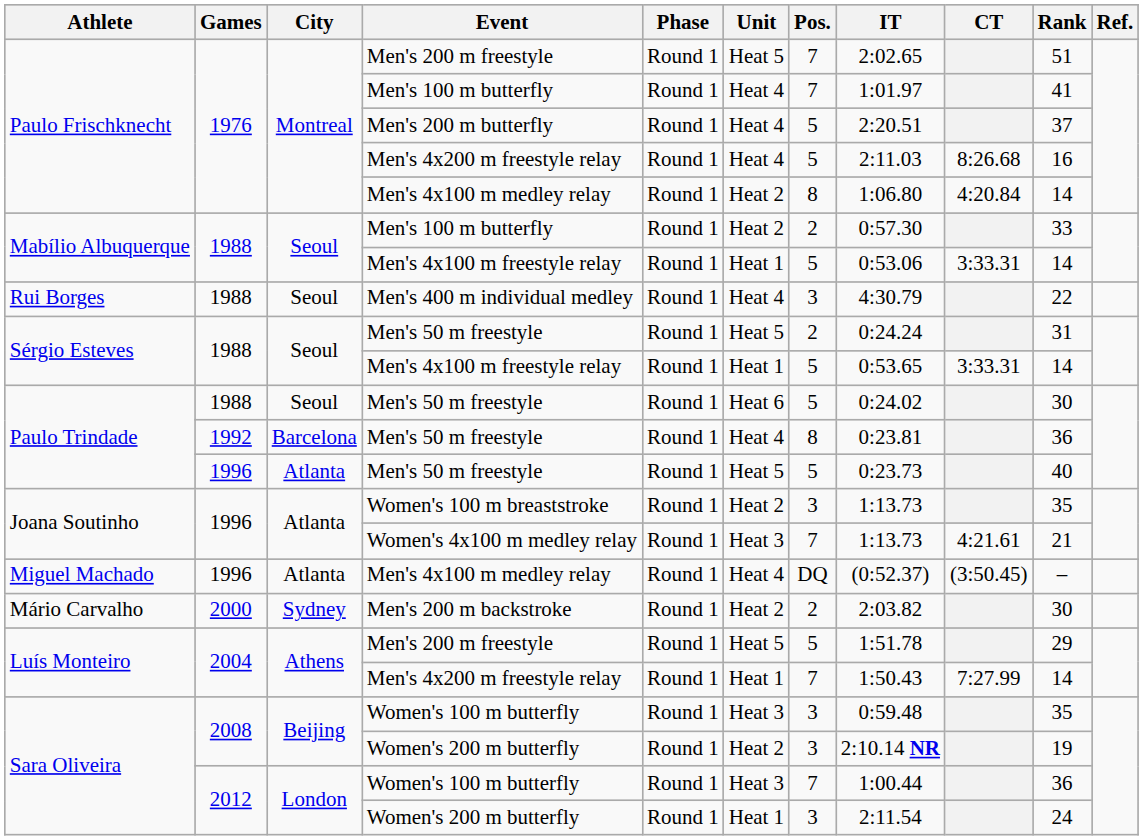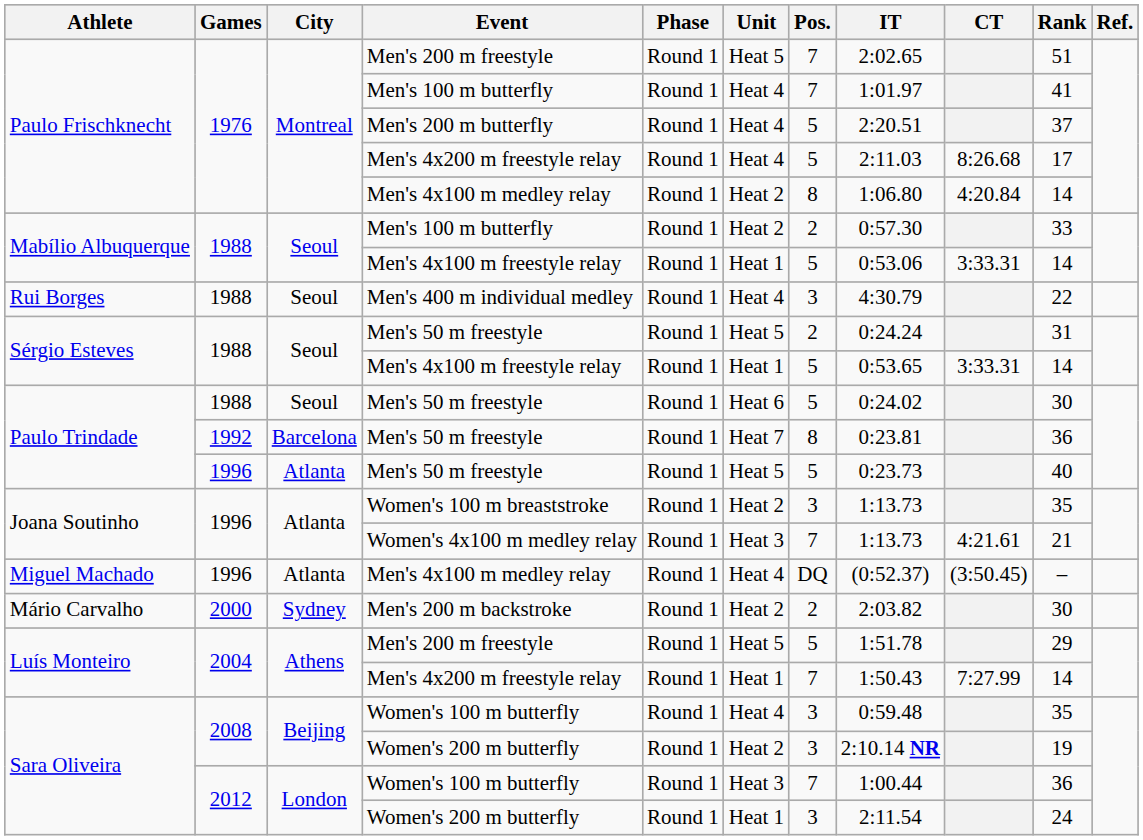 <table class=wikitable style="text-align:center; font-size:80%">
 <tr>
 <th>Athlete</th>
 <th>Games</th>
 <th>City</th>
 <th>Event</th>
 <th>Phase</th>
 <th>Unit</th>
 <th>Pos.</th>
 <th>IT</th>
 <th>CT</th>
 <th>Rank</th>
 <th>Ref.</th>
 </tr>
 <tr>
 <td rowspan="5" align="left"> <a href='#'>Paulo Frischknecht</a></td>
 <td rowspan="5"><a href='#'>1976</a></td>
 <td rowspan="5"><a href='#'>Montreal</a></td>
 <td align="left">Men's 200 m freestyle</td>
 <td>Round 1</td>
 <td>Heat 5</td>
 <td>7</td>
 <td>2:02.65</td>
 <th></th>
 <td>51</td>
 <td rowspan="5"></td>
 </tr>
 <tr>
 <td align="left">Men's 100 m butterfly</td>
 <td>Round 1</td>
 <td>Heat 4</td>
 <td>7</td>
 <td>1:01.97</td>
 <th></th>
 <td>41</td>
 </tr>
 <tr>
 <td align="left">Men's 200 m butterfly</td>
 <td>Round 1</td>
 <td>Heat 4</td>
 <td>5</td>
 <td>2:20.51</td>
 <th></th>
 <td>37</td>
 </tr>
 <tr>
 <td align="left">Men's 4x200 m freestyle relay</td>
 <td>Round 1</td>
 <td>Heat 4</td>
 <td>5</td>
 <td>2:11.03</td>
 <td>8:26.68</td>
-<td>16</td>
+<td>17</td>
 </tr>
 <tr>
 <td align="left">Men's 4x100 m medley relay</td>
 <td>Round 1</td>
 <td>Heat 2</td>
 <td>8</td>
 <td>1:06.80</td>
 <td>4:20.84</td>
 <td>14</td>
 </tr>
 <tr>
 <td rowspan="2" align="left"> <a href='#'>Mabílio Albuquerque</a></td>
 <td rowspan="2"><a href='#'>1988</a></td>
 <td rowspan="2"><a href='#'>Seoul</a></td>
 <td align="left">Men's 100 m butterfly</td>
 <td>Round 1</td>
 <td>Heat 2</td>
 <td>2</td>
 <td>0:57.30</td>
 <th></th>
 <td>33</td>
 <td rowspan="2"></td>
 </tr>
 <tr>
 <td align="left">Men's 4x100 m freestyle relay</td>
 <td>Round 1</td>
 <td>Heat 1</td>
 <td>5</td>
 <td>0:53.06</td>
 <td>3:33.31</td>
 <td>14</td>
 </tr>
 <tr>
 <td align="left"> <a href='#'>Rui Borges</a></td>
 <td>1988</td>
 <td>Seoul</td>
 <td align="left">Men's 400 m individual medley</td>
 <td>Round 1</td>
 <td>Heat 4</td>
 <td>3</td>
 <td>4:30.79</td>
 <th></th>
 <td>22</td>
 <td></td>
 </tr>
 <tr>
 <td rowspan="2" align="left"> <a href='#'>Sérgio Esteves</a></td>
 <td rowspan="2">1988</td>
 <td rowspan="2">Seoul</td>
 <td align="left">Men's 50 m freestyle</td>
 <td>Round 1</td>
 <td>Heat 5</td>
 <td>2</td>
 <td>0:24.24</td>
 <th></th>
 <td>31</td>
 <td rowspan="2"></td>
 </tr>
 <tr>
 <td align="left">Men's 4x100 m freestyle relay</td>
 <td>Round 1</td>
 <td>Heat 1</td>
 <td>5</td>
 <td>0:53.65</td>
 <td>3:33.31</td>
 <td>14</td>
 </tr>
 <tr>
 <td rowspan="3" align="left"> <a href='#'>Paulo Trindade</a></td>
 <td>1988</td>
 <td>Seoul</td>
 <td align="left">Men's 50 m freestyle</td>
 <td>Round 1</td>
 <td>Heat 6</td>
 <td>5</td>
 <td>0:24.02</td>
 <th></th>
 <td>30</td>
 <td rowspan="3"></td>
 </tr>
 <tr>
 <td><a href='#'>1992</a></td>
 <td><a href='#'>Barcelona</a></td>
 <td align="left">Men's 50 m freestyle</td>
 <td>Round 1</td>
-<td>Heat 4</td>
+<td>Heat 7</td>
 <td>8</td>
 <td>0:23.81</td>
 <th></th>
 <td>36</td>
 </tr>
 <tr>
 <td><a href='#'>1996</a></td>
 <td><a href='#'>Atlanta</a></td>
 <td align="left">Men's 50 m freestyle</td>
 <td>Round 1</td>
 <td>Heat 5</td>
 <td>5</td>
 <td>0:23.73</td>
 <th></th>
 <td>40</td>
 </tr>
 <tr>
 <td rowspan="2" align="left"> Joana Soutinho</td>
 <td rowspan="2">1996</td>
 <td rowspan="2">Atlanta</td>
 <td align="left">Women's 100 m breaststroke</td>
 <td>Round 1</td>
 <td>Heat 2</td>
 <td>3</td>
 <td>1:13.73</td>
 <th></th>
 <td>35</td>
 <td rowspan="2"></td>
 </tr>
 <tr>
 <td align="left">Women's 4x100 m medley relay</td>
 <td>Round 1</td>
 <td>Heat 3</td>
 <td>7</td>
 <td>1:13.73</td>
 <td>4:21.61</td>
 <td>21</td>
 </tr>
 <tr>
 <td align="left"> <a href='#'>Miguel Machado</a></td>
 <td>1996</td>
 <td>Atlanta</td>
 <td align="left">Men's 4x100 m medley relay</td>
 <td>Round 1</td>
 <td>Heat 4</td>
 <td>DQ</td>
 <td>(0:52.37)</td>
 <td>(3:50.45)</td>
 <td>–</td>
 <td></td>
 </tr>
 <tr>
 <td align="left"> Mário Carvalho</td>
 <td><a href='#'>2000</a></td>
 <td><a href='#'>Sydney</a></td>
 <td align="left">Men's 200 m backstroke</td>
 <td>Round 1</td>
 <td>Heat 2</td>
 <td>2</td>
 <td>2:03.82</td>
 <th></th>
 <td>30</td>
 <td></td>
 </tr>
 <tr>
 <td rowspan="2" align="left"> <a href='#'>Luís Monteiro</a></td>
 <td rowspan="2"><a href='#'>2004</a></td>
 <td rowspan="2"><a href='#'>Athens</a></td>
 <td align="left">Men's 200 m freestyle</td>
 <td>Round 1</td>
 <td>Heat 5</td>
 <td>5</td>
 <td>1:51.78</td>
 <th></th>
 <td>29</td>
 <td rowspan="2"></td>
 </tr>
 <tr>
 <td align="left">Men's 4x200 m freestyle relay</td>
 <td>Round 1</td>
 <td>Heat 1</td>
 <td>7</td>
 <td>1:50.43</td>
 <td>7:27.99</td>
 <td>14</td>
 </tr>
 <tr>
 <td rowspan="4" align="left"> <a href='#'>Sara Oliveira</a></td>
 <td rowspan="2"><a href='#'>2008</a></td>
 <td rowspan="2"><a href='#'>Beijing</a></td>
 <td align="left">Women's 100 m butterfly</td>
 <td>Round 1</td>
-<td>Heat 3</td>
+<td>Heat 4</td>
 <td>3</td>
 <td>0:59.48</td>
 <th></th>
 <td>35</td>
 <td rowspan="4"></td>
 </tr>
 <tr>
 <td align="left">Women's 200 m butterfly</td>
 <td>Round 1</td>
 <td>Heat 2</td>
 <td>3</td>
 <td>2:10.14 <strong><a href='#'>NR</a></strong></td>
 <th></th>
 <td>19</td>
 </tr>
 <tr>
 <td rowspan="2"><a href='#'>2012</a></td>
 <td rowspan="2"><a href='#'>London</a></td>
 <td align="left">Women's 100 m butterfly</td>
 <td>Round 1</td>
 <td>Heat 3</td>
 <td>7</td>
 <td>1:00.44</td>
 <th></th>
 <td>36</td>
 </tr>
 <tr>
 <td align="left">Women's 200 m butterfly</td>
 <td>Round 1</td>
 <td>Heat 1</td>
 <td>3</td>
 <td>2:11.54</td>
 <th></th>
 <td>24</td>
 </tr>
 </table>
